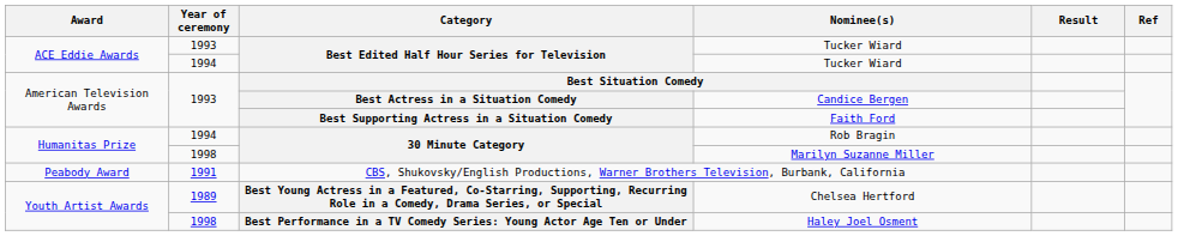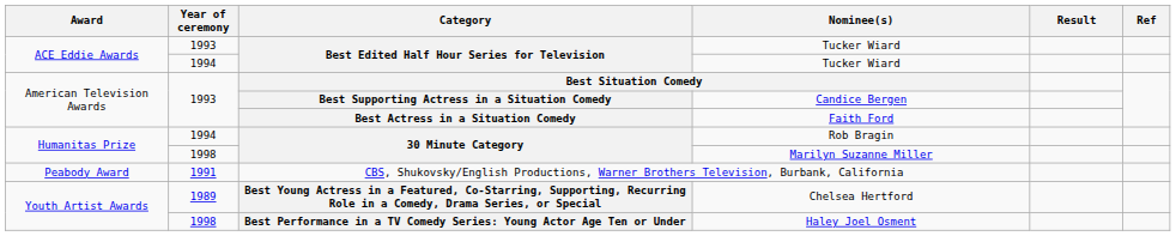 <table class="wikitable plainrowheaders" style="font-size: 90%; text-align:center" width=100%>
 <tr>
 <th scope="col" width="14%">Award</th>
 <th scope="col" width="6%">Year of ceremony</th>
 <th scope="col" width="39%">Category</th>
 <th scope="col" width="29%">Nominee(s)</th>
 <th scope="col" width="8%">Result</th>
 <th scope="col" width="4%">Ref</th>
 </tr>
 <tr>
 <td rowspan="2"><a href='#'>ACE Eddie Awards</a></td>
 <td>1993</td>
 <th scope="row" style="text-align:center" rowspan="2">Best Edited Half Hour Series for Television</th>
 <td>Tucker Wiard </td>
 <td></td>
 <td></td>
 </tr>
 <tr>
 <td>1994</td>
 <td>Tucker Wiard </td>
 <td></td>
 <td></td>
 </tr>
 <tr>
 <td rowspan="3">American Television Awards</td>
 <td rowspan="3">1993</td>
 <th scope="row" style="text-align:center" colspan="2">Best Situation Comedy</th>
 <td></td>
 <td rowspan="3"></td>
 </tr>
 <tr>
-<th scope="row" style="text-align:center">Best Actress in a Situation Comedy</th>
+<th scope="row" style="text-align:center">Best Supporting Actress in a Situation Comedy</th>
 <td><a href='#'>Candice Bergen</a></td>
 <td></td>
 </tr>
 <tr>
-<th scope="row" style="text-align:center">Best Supporting Actress in a Situation Comedy</th>
+<th scope="row" style="text-align:center">Best Actress in a Situation Comedy</th>
 <td><a href='#'>Faith Ford</a></td>
 <td></td>
 </tr>
 <tr>
 <td rowspan="2"><a href='#'>Humanitas Prize</a></td>
 <td>1994</td>
 <th scope="row" style="text-align:center" rowspan="2">30 Minute Category</th>
 <td>Rob Bragin</td>
 <td></td>
 <td></td>
 </tr>
 <tr>
 <td>1998</td>
 <td><a href='#'>Marilyn Suzanne Miller</a></td>
 <td></td>
 <td></td>
 </tr>
 <tr>
 <td><a href='#'>Peabody Award</a></td>
 <td><a href='#'>1991</a></td>
 <td colspan="2"><a href='#'>CBS</a>, Shukovsky/English Productions, <a href='#'>Warner Brothers Television</a>, Burbank, California</td>
 <td></td>
 <td></td>
 </tr>
 <tr>
 <td rowspan="2"><a href='#'>Youth Artist Awards</a></td>
 <td><a href='#'>1989</a></td>
 <th scope="row" style="text-align:center">Best Young Actress in a Featured, Co-Starring, Supporting, Recurring Role in a Comedy, Drama Series, or Special</th>
 <td>Chelsea Hertford</td>
 <td></td>
 <td></td>
 </tr>
 <tr>
 <td><a href='#'>1998</a></td>
 <th scope="row" style="text-align:center">Best Performance in a TV Comedy Series: Young Actor Age Ten or Under</th>
 <td><a href='#'>Haley Joel Osment</a></td>
 <td></td>
 <td></td>
 </tr>
 </table>
